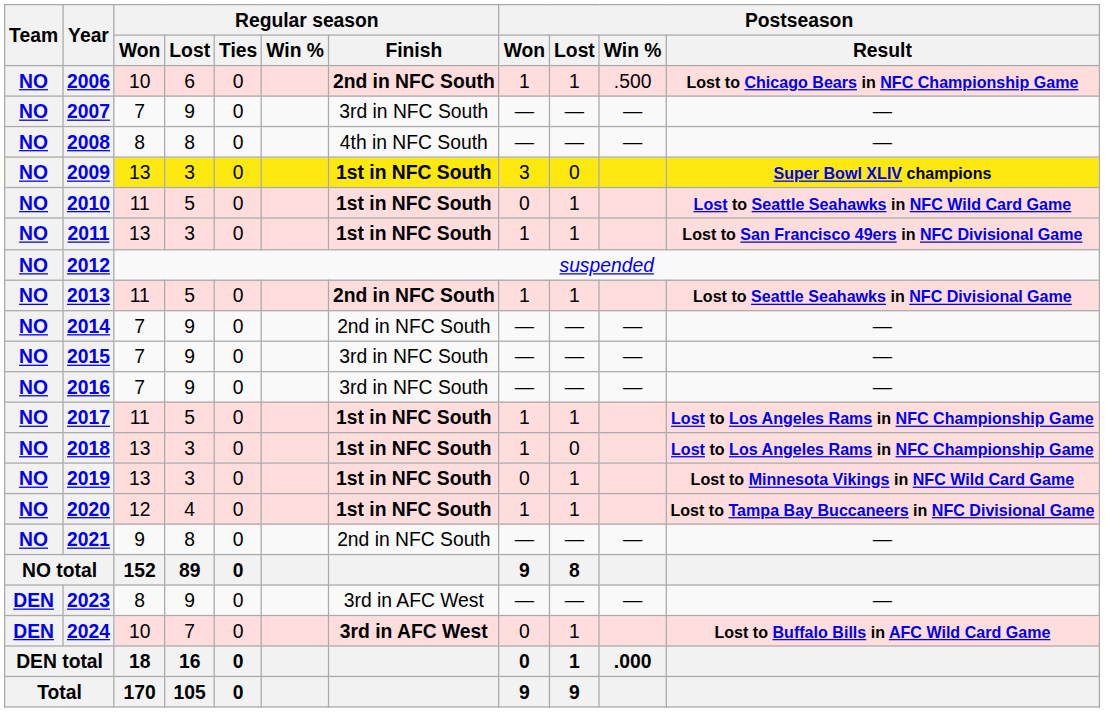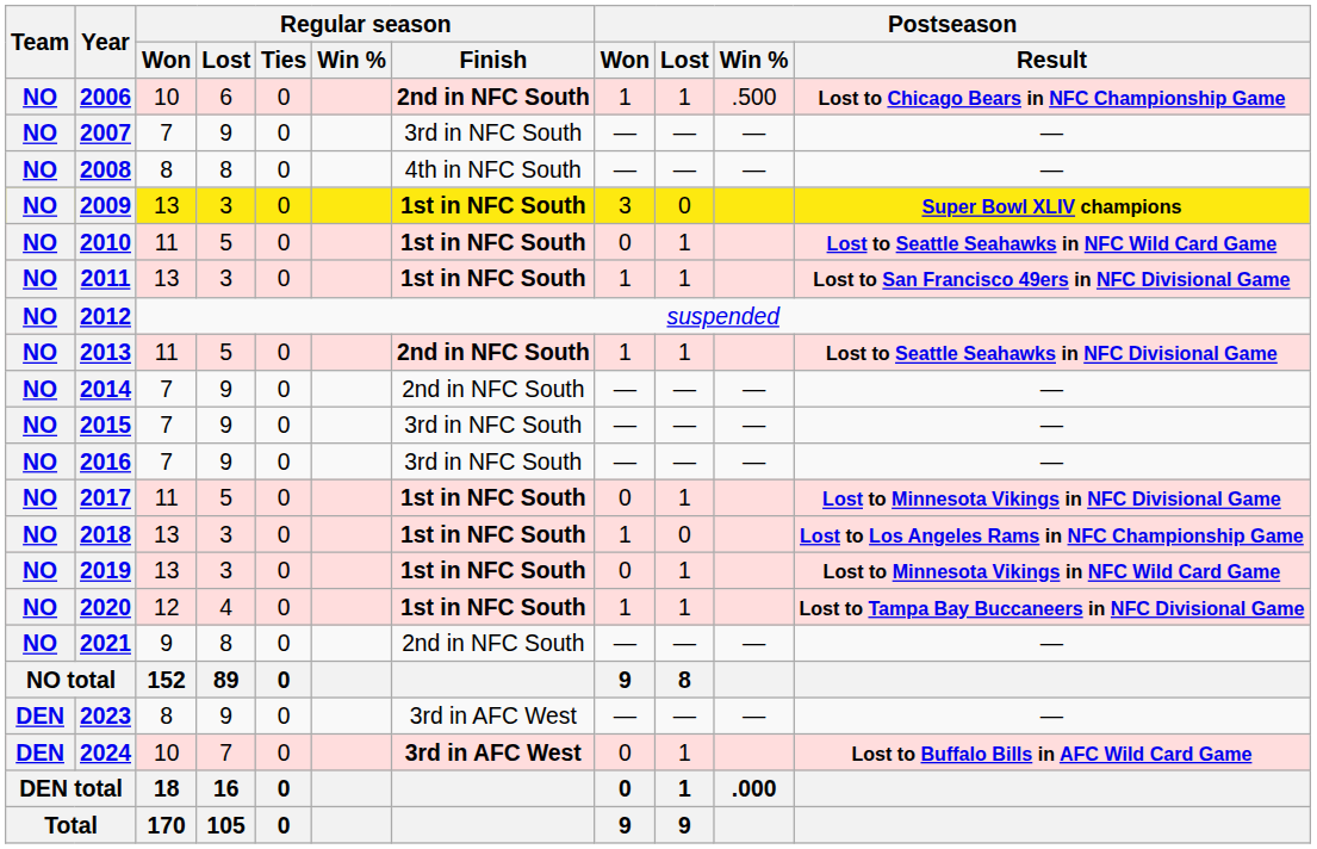 <table class="wikitable" style="font-size: 95%; text-align:center;">
 <tr>
 <th rowspan="2">Team</th>
 <th rowspan="2">Year</th>
 <th colspan="5">Regular season</th>
 <th colspan="4">Postseason</th>
 </tr>
 <tr>
 <th>Won</th>
 <th>Lost</th>
 <th>Ties</th>
 <th>Win %</th>
 <th>Finish</th>
 <th>Won</th>
 <th>Lost</th>
 <th>Win %</th>
 <th>Result</th>
 </tr>
 <tr style="background:#fdd;">
 <th><a href='#'>NO</a></th>
 <th><a href='#'>2006</a></th>
 <td>10</td>
 <td>6</td>
 <td>0</td>
 <td></td>
 <td><strong>2nd in NFC South</strong></td>
 <td>1</td>
 <td>1</td>
 <td>.500</td>
 <td><small><strong>Lost to <a href='#'>Chicago Bears</a> in <a href='#'>NFC Championship Game</a></strong></small></td>
 </tr>
 <tr>
 <th><a href='#'>NO</a></th>
 <th><a href='#'>2007</a></th>
 <td>7</td>
 <td>9</td>
 <td>0</td>
 <td></td>
 <td>3rd in NFC South</td>
 <td>—</td>
 <td>—</td>
 <td>—</td>
 <td>—</td>
 </tr>
 <tr>
 <th><a href='#'>NO</a></th>
 <th><a href='#'>2008</a></th>
 <td>8</td>
 <td>8</td>
 <td>0</td>
 <td></td>
 <td>4th in NFC South</td>
 <td>—</td>
 <td>—</td>
 <td>—</td>
 <td>—</td>
 </tr>
 <tr style="background:#FDE910">
 <th><a href='#'>NO</a></th>
 <th><a href='#'>2009</a></th>
 <td>13</td>
 <td>3</td>
 <td>0</td>
 <td></td>
 <td><strong>1st in NFC South</strong></td>
 <td>3</td>
 <td>0</td>
 <td></td>
 <td><strong><small><a href='#'>Super Bowl XLIV</a> champions</small></strong></td>
 </tr>
 <tr style="background:#fdd;">
 <th><a href='#'>NO</a></th>
 <th><a href='#'>2010</a></th>
 <td>11</td>
 <td>5</td>
 <td>0</td>
 <td></td>
 <td><strong>1st in NFC South</strong></td>
 <td>0</td>
 <td>1</td>
 <td></td>
 <td><small><strong><a href='#'>Lost</a> to <a href='#'>Seattle Seahawks</a> in <a href='#'>NFC Wild Card Game</a></strong></small></td>
 </tr>
 <tr style="background:#fdd;">
 <th><a href='#'>NO</a></th>
 <th><a href='#'>2011</a></th>
 <td>13</td>
 <td>3</td>
 <td>0</td>
 <td></td>
 <td><strong>1st in NFC South</strong></td>
 <td>1</td>
 <td>1</td>
 <td></td>
 <td><small><strong>Lost to <a href='#'>San Francisco 49ers</a> in <a href='#'>NFC Divisional Game</a></strong></small></td>
 </tr>
 <tr>
 <th><a href='#'>NO</a></th>
 <th><a href='#'>2012</a></th>
 <td colspan="9"><em><a href='#'>suspended</a></em></td>
 </tr>
 <tr style="background:#fdd;">
 <th><a href='#'>NO</a></th>
 <th><a href='#'>2013</a></th>
 <td>11</td>
 <td>5</td>
 <td>0</td>
 <td></td>
 <td><strong>2nd in NFC South</strong></td>
 <td>1</td>
 <td>1</td>
 <td></td>
 <td><small><strong>Lost to <a href='#'>Seattle Seahawks</a> in <a href='#'>NFC Divisional Game</a></strong></small></td>
 </tr>
 <tr>
 <th><a href='#'>NO</a></th>
 <th><a href='#'>2014</a></th>
 <td>7</td>
 <td>9</td>
 <td>0</td>
 <td></td>
 <td>2nd in NFC South</td>
 <td>—</td>
 <td>—</td>
 <td>—</td>
 <td>—</td>
 </tr>
 <tr>
 <th><a href='#'>NO</a></th>
 <th><a href='#'>2015</a></th>
 <td>7</td>
 <td>9</td>
 <td>0</td>
 <td></td>
 <td>3rd in NFC South</td>
 <td>—</td>
 <td>—</td>
 <td>—</td>
 <td>—</td>
 </tr>
 <tr>
 <th><a href='#'>NO</a></th>
 <th><a href='#'>2016</a></th>
 <td>7</td>
 <td>9</td>
 <td>0</td>
 <td></td>
 <td>3rd in NFC South</td>
 <td>—</td>
 <td>—</td>
 <td>—</td>
 <td>—</td>
 </tr>
 <tr style="background:#fdd;">
 <th><a href='#'>NO</a></th>
 <th><a href='#'>2017</a></th>
 <td>11</td>
 <td>5</td>
 <td>0</td>
 <td></td>
 <td><strong>1st in NFC South</strong></td>
-<td>1</td>
+<td>0</td>
 <td>1</td>
 <td></td>
-<td><small><strong><a href='#'>Lost</a> to <a href='#'>Los Angeles Rams</a> in <a href='#'>NFC Championship Game</a></strong></small></td>
+<td><small><strong><a href='#'>Lost</a> to <a href='#'>Minnesota Vikings</a> in <a href='#'>NFC Divisional Game</a></strong></small></td>
 </tr>
 <tr style="background:#fdd;">
 <th><a href='#'>NO</a></th>
 <th><a href='#'>2018</a></th>
 <td>13</td>
 <td>3</td>
 <td>0</td>
 <td></td>
 <td><strong>1st in NFC South</strong></td>
 <td>1</td>
 <td>0</td>
 <td></td>
 <td><small><strong><a href='#'>Lost</a> to <a href='#'>Los Angeles Rams</a> in <a href='#'>NFC Championship Game</a></strong></small></td>
 </tr>
 <tr style="background:#fdd;">
 <th><a href='#'>NO</a></th>
 <th><a href='#'>2019</a></th>
 <td>13</td>
 <td>3</td>
 <td>0</td>
 <td></td>
 <td><strong>1st in NFC South</strong></td>
 <td>0</td>
 <td>1</td>
 <td></td>
 <td><small><strong>Lost to <a href='#'>Minnesota Vikings</a> in <a href='#'>NFC Wild Card Game</a></strong></small></td>
 </tr>
 <tr style="background:#fdd;">
 <th><a href='#'>NO</a></th>
 <th><a href='#'>2020</a></th>
 <td>12</td>
 <td>4</td>
 <td>0</td>
 <td></td>
 <td><strong>1st in NFC South</strong></td>
 <td>1</td>
 <td>1</td>
 <td></td>
 <td><small><strong>Lost to <a href='#'>Tampa Bay Buccaneers</a> in <a href='#'>NFC Divisional Game</a></strong></small></td>
 </tr>
 <tr>
 <th><a href='#'>NO</a></th>
 <th><a href='#'>2021</a></th>
 <td>9</td>
 <td>8</td>
 <td>0</td>
 <td></td>
 <td>2nd in NFC South</td>
 <td>—</td>
 <td>—</td>
 <td>—</td>
 <td>—</td>
 </tr>
 <tr>
 <th colspan="2">NO total</th>
 <th>152</th>
 <th>89</th>
 <th>0</th>
 <th></th>
 <th></th>
 <th>9</th>
 <th>8</th>
 <th></th>
 <th></th>
 </tr>
 <tr>
 <th><a href='#'>DEN</a></th>
 <th><a href='#'>2023</a></th>
 <td>8</td>
 <td>9</td>
 <td>0</td>
 <td></td>
 <td>3rd in AFC West</td>
 <td>—</td>
 <td>—</td>
 <td>—</td>
 <td>—</td>
 </tr>
 <tr style="background:#fdd;">
 <th><a href='#'>DEN</a></th>
 <th><a href='#'>2024</a></th>
 <td>10</td>
 <td>7</td>
 <td>0</td>
 <td></td>
 <td><strong>3rd in AFC West</strong></td>
 <td>0</td>
 <td>1</td>
 <td></td>
 <td><small><strong>Lost to <a href='#'>Buffalo Bills</a> in <a href='#'>AFC Wild Card Game</a></strong></small></td>
 </tr>
 <tr 0>
 <th colspan="2">DEN total</th>
 <th>18</th>
 <th>16</th>
 <th>0</th>
 <th></th>
 <th></th>
 <th>0</th>
 <th>1</th>
 <th>.000</th>
 <th></th>
 </tr>
 <tr>
 <th colspan="2">Total</th>
 <th>170</th>
 <th>105</th>
 <th>0</th>
 <th></th>
 <th></th>
 <th>9</th>
 <th>9</th>
 <th></th>
 <th></th>
 </tr>
 </table>
